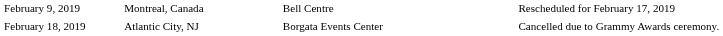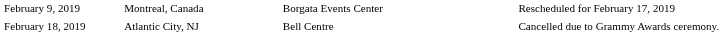 <table cellpadding="2" style="border: 0px solid darkgray; font-size:90%">
 <tr>
 <th width="150"></th>
 <th width="200"></th>
 <th width="300"></th>
 <th width="575"></th>
 </tr>
 <tr border="0">
 </tr>
 <tr>
 <td>February 9, 2019</td>
 <td>Montreal, Canada</td>
-<td>Bell Centre</td>
+<td>Borgata Events Center</td>
 <td>Rescheduled for February 17, 2019</td>
 </tr>
 <tr>
 <td>February 18, 2019</td>
 <td>Atlantic City, NJ</td>
-<td>Borgata Events Center</td>
+<td>Bell Centre</td>
 <td>Cancelled due to Grammy Awards ceremony.</td>
 </tr>
 </table>
